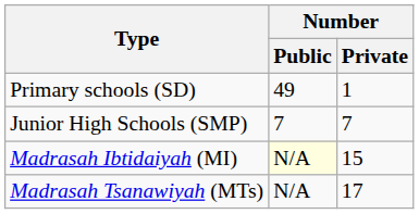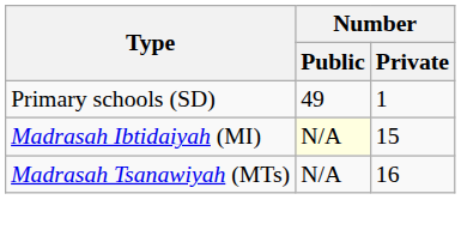 <table class="wikitable">
 <tr>
 <th rowspan="2">Type</th>
 <th colspan="2">Number</th>
 </tr>
 <tr>
 <th>Public</th>
 <th>Private</th>
 </tr>
 <tr>
 <td>Primary schools (SD)</td>
 <td>49</td>
 <td>1</td>
 </tr>
 <tr>
-<td>Junior High Schools (SMP)</td>
-<td>7</td>
-<td>7</td>
-</tr>
-<tr>
 <td><em><a href='#'>Madrasah Ibtidaiyah</a></em> (MI)</td>
 <td style="background: lightyellow;">N/A</td>
 <td>15</td>
 </tr>
 <tr>
 <td><em><a href='#'>Madrasah Tsanawiyah</a></em> (MTs)</td>
 <td>N/A</td>
-<td>17</td>
+<td>16</td>
 </tr>
 </table>
